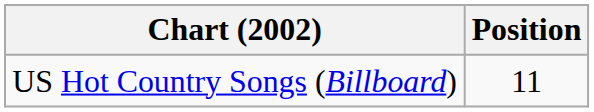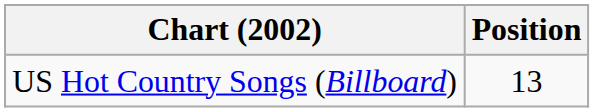 <table class="wikitable sortable">
 <tr>
 <th scope="col">Chart (2002)</th>
 <th scope="col">Position</th>
 </tr>
 <tr>
 <td>US <a href='#'>Hot Country Songs</a> (<em><a href='#'>Billboard</a></em>)</td>
-<td align="center">11</td>
+<td align="center">13</td>
 </tr>
 </table>
